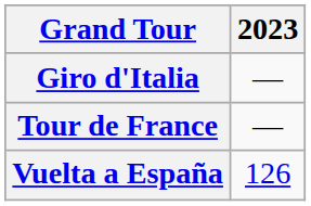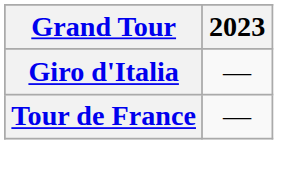 <table class="wikitable plainrowheaders">
 <tr>
 <th scope="col"><a href='#'>Grand Tour</a></th>
 <th scope="col">2023</th>
 </tr>
 <tr style="text-align:center;">
 <th scope="row"> <a href='#'>Giro d'Italia</a></th>
 <td>—</td>
 </tr>
 <tr style="text-align:center;">
 <th scope="row"> <a href='#'>Tour de France</a></th>
 <td>—</td>
 </tr>
-<tr style="text-align:center;">
-<th scope="row"> <a href='#'>Vuelta a España</a></th>
-<td><a href='#'>126</a></td>
-</tr>
 </table>
